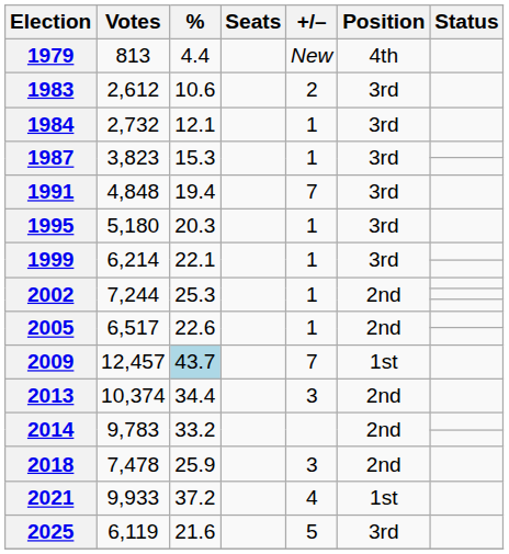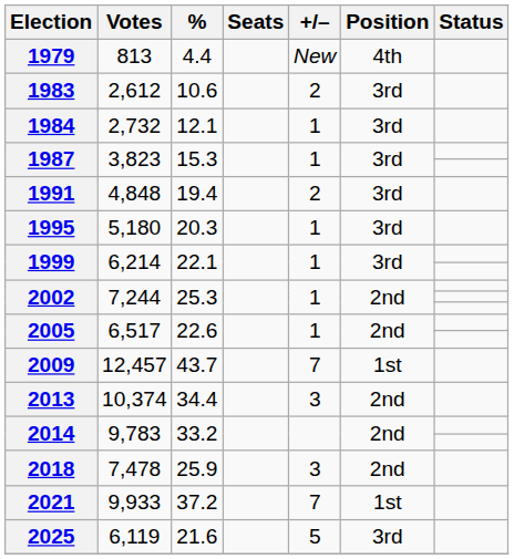 <table class="wikitable" style="font-size:97%; text-align:center;">
 <tr>
 <th>Election</th>
 <th>Votes</th>
 <th>%</th>
 <th>Seats</th>
 <th>+/–</th>
 <th>Position</th>
 <th>Status</th>
 </tr>
 <tr>
 <th><a href='#'>1979</a></th>
 <td>813</td>
 <td>4.4</td>
 <td></td>
 <td><em>New</em></td>
 <td> 4th</td>
 <td></td>
 </tr>
 <tr>
 <th><a href='#'>1983</a></th>
 <td>2,612</td>
 <td>10.6</td>
 <td></td>
 <td> 2</td>
 <td> 3rd</td>
 <td></td>
 </tr>
 <tr>
 <th><a href='#'>1984</a></th>
 <td>2,732</td>
 <td>12.1</td>
 <td></td>
 <td> 1</td>
 <td> 3rd</td>
 <td></td>
 </tr>
 <tr>
 <th rowspan=2><a href='#'>1987</a></th>
 <td rowspan=2>3,823</td>
 <td rowspan=2>15.3</td>
 <td rowspan=2></td>
 <td rowspan=2> 1</td>
 <td rowspan=2> 3rd</td>
 <td></td>
 </tr>
 <tr>
 <td></td>
 </tr>
 <tr>
 <th><a href='#'>1991</a></th>
 <td>4,848</td>
 <td>19.4</td>
 <td></td>
-<td> 7</td>
+<td> 2</td>
 <td> 3rd</td>
 <td></td>
 </tr>
 <tr>
 <th><a href='#'>1995</a></th>
 <td>5,180</td>
 <td>20.3</td>
 <td></td>
 <td> 1</td>
 <td> 3rd</td>
 <td></td>
 </tr>
 <tr>
 <th rowspan=2><a href='#'>1999</a></th>
 <td rowspan=2>6,214</td>
 <td rowspan=2>22.1</td>
 <td rowspan=2></td>
 <td rowspan=2> 1</td>
 <td rowspan=2> 3rd</td>
 <td></td>
 </tr>
 <tr>
 <td></td>
 </tr>
 <tr>
 <th rowspan=3><a href='#'>2002</a></th>
 <td rowspan=3>7,244</td>
 <td rowspan=3>25.3</td>
 <td rowspan=3></td>
 <td rowspan=3> 1</td>
 <td rowspan=3> 2nd</td>
 <td></td>
 </tr>
 <tr>
 <td></td>
 </tr>
 <tr>
 <td></td>
 </tr>
 <tr>
 <th rowspan=2><a href='#'>2005</a></th>
 <td rowspan=2>6,517</td>
 <td rowspan=2>22.6</td>
 <td rowspan=2></td>
 <td rowspan=2> 1</td>
 <td rowspan=2> 2nd</td>
 <td></td>
 </tr>
 <tr>
 <td></td>
 </tr>
 <tr>
 <th><a href='#'>2009</a></th>
 <td>12,457</td>
-<td style="background: lightblue;">43.7</td>
+<td>43.7</td>
 <td></td>
 <td> 7</td>
 <td> 1st</td>
 <td></td>
 </tr>
 <tr>
 <th><a href='#'>2013</a></th>
 <td>10,374</td>
 <td>34.4</td>
 <td></td>
 <td> 3</td>
 <td> 2nd</td>
 <td></td>
 </tr>
 <tr>
 <th rowspan=2><a href='#'>2014</a></th>
 <td rowspan=2>9,783</td>
 <td rowspan=2>33.2</td>
 <td rowspan=2></td>
 <td rowspan=2></td>
 <td rowspan=2> 2nd</td>
 <td></td>
 </tr>
 <tr>
 <td></td>
 </tr>
 <tr>
 <th><a href='#'>2018</a></th>
 <td>7,478</td>
 <td>25.9</td>
 <td></td>
 <td> 3</td>
 <td> 2nd</td>
 <td></td>
 </tr>
 <tr>
 <th><a href='#'>2021</a></th>
 <td>9,933</td>
 <td>37.2</td>
 <td></td>
-<td> 4</td>
+<td> 7</td>
 <td> 1st</td>
 <td></td>
 </tr>
 <tr>
 <th><a href='#'>2025</a></th>
 <td>6,119</td>
 <td>21.6</td>
 <td></td>
 <td> 5</td>
 <td> 3rd</td>
 <td></td>
 </tr>
 <tr>
 </tr>
 </table>
